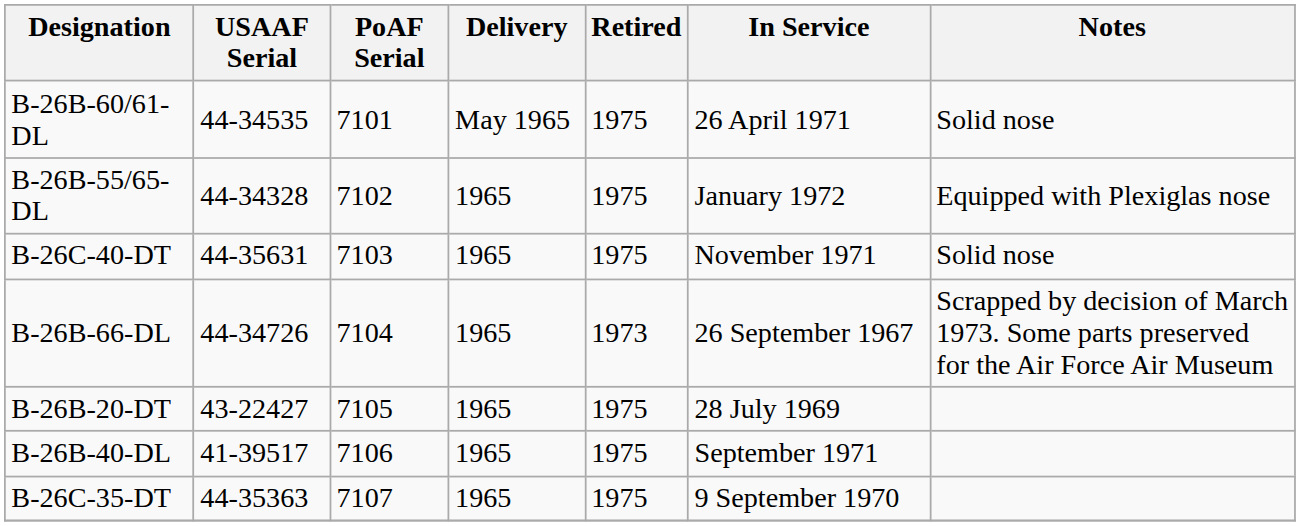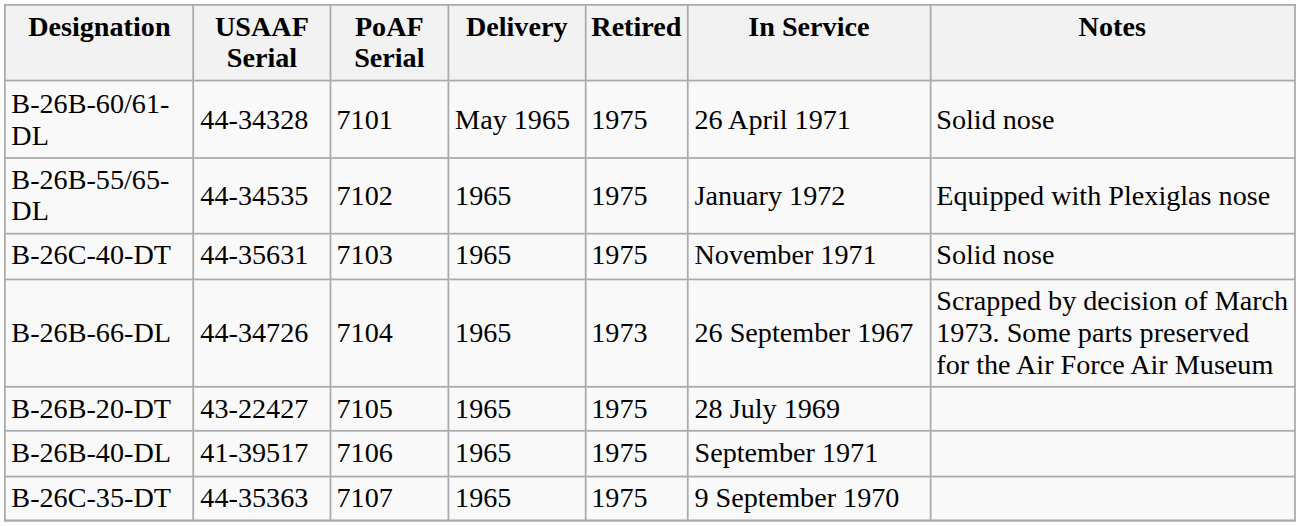 <table class="wikitable" style="text-align:left">
 <tr valign="top">
 <th width="100">Designation</th>
 <th width="70">USAAF Serial</th>
 <th width="60">PoAF Serial</th>
 <th width="70">Delivery</th>
 <th width="50">Retired</th>
 <th width="130">In Service</th>
 <th width="200">Notes</th>
 </tr>
 <tr>
 <td>B-26B-60/61-DL</td>
-<td>44-34535</td>
+<td>44-34328</td>
 <td>7101</td>
 <td>May 1965</td>
 <td>1975</td>
 <td>26 April 1971</td>
 <td>Solid nose</td>
 </tr>
 <tr>
 <td>B-26B-55/65-DL</td>
-<td>44-34328</td>
+<td>44-34535</td>
 <td>7102</td>
 <td>1965</td>
 <td>1975</td>
 <td>January 1972</td>
 <td>Equipped with Plexiglas nose</td>
 </tr>
 <tr>
 <td>B-26C-40-DT</td>
 <td>44-35631</td>
 <td>7103</td>
 <td>1965</td>
 <td>1975</td>
 <td>November 1971</td>
 <td>Solid nose</td>
 </tr>
 <tr>
 <td>B-26B-66-DL</td>
 <td>44-34726</td>
 <td>7104</td>
 <td>1965</td>
 <td>1973</td>
 <td>26 September 1967</td>
 <td>Scrapped by decision of March 1973. Some parts preserved for the Air Force Air Museum</td>
 </tr>
 <tr>
 <td>B-26B-20-DT</td>
 <td>43-22427</td>
 <td>7105</td>
 <td>1965</td>
 <td>1975</td>
 <td>28 July 1969</td>
 <td></td>
 </tr>
 <tr>
 <td>B-26B-40-DL</td>
 <td>41-39517</td>
 <td>7106</td>
 <td>1965</td>
 <td>1975</td>
 <td>September 1971</td>
 </tr>
 <tr>
 <td>B-26C-35-DT</td>
 <td>44-35363</td>
 <td>7107</td>
 <td>1965</td>
 <td>1975</td>
 <td>9 September 1970</td>
 <td></td>
 </tr>
 <tr>
 </tr>
 </table>
